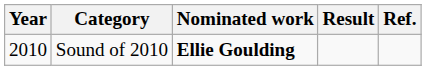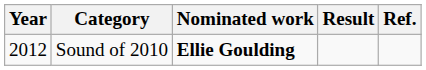 <table class="wikitable">
 <tr>
 <th>Year</th>
 <th>Category</th>
 <th>Nominated work</th>
 <th>Result</th>
 <th>Ref.</th>
 </tr>
 <tr>
-<td>2010</td>
+<td>2012</td>
 <td>Sound of 2010</td>
 <td><strong>Ellie Goulding</strong></td>
 <td></td>
 <td></td>
 </tr>
 </table>
